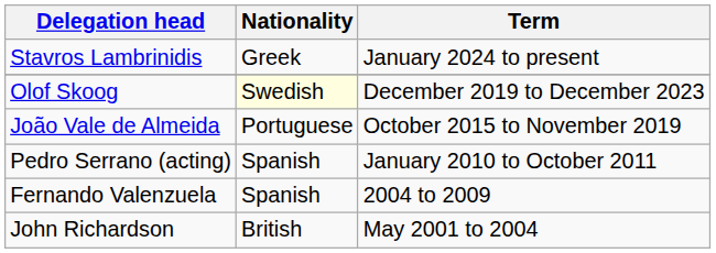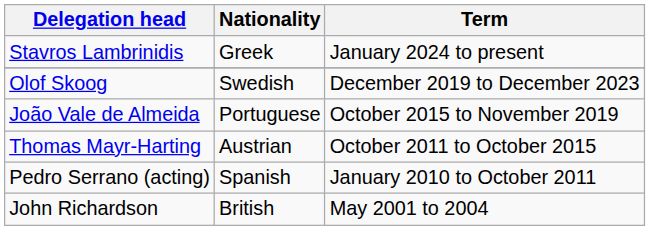 <table class="wikitable">
 <tr>
 <th><a href='#'>Delegation head</a></th>
 <th>Nationality</th>
 <th>Term</th>
 </tr>
 <tr>
 <td><a href='#'>Stavros Lambrinidis</a></td>
 <td>Greek</td>
 <td>January 2024 to present</td>
 </tr>
 <tr>
 </tr>
 <tr>
 <td><a href='#'>Olof Skoog</a></td>
-<td style="background: lightyellow;">Swedish</td>
+<td>Swedish</td>
 <td>December 2019 to December 2023</td>
 </tr>
 <tr>
 <td><a href='#'>João Vale de Almeida</a></td>
 <td>Portuguese</td>
 <td>October 2015 to November 2019</td>
 </tr>
 <tr>
+<td><a href='#'>Thomas Mayr-Harting</a></td>
+<td>Austrian</td>
+<td>October 2011 to October 2015</td>
+</tr>
+<tr>
 <td>Pedro Serrano (acting)</td>
 <td>Spanish</td>
 <td>January 2010 to October 2011</td>
-</tr>
-<tr>
-<td>Fernando Valenzuela</td>
-<td>Spanish</td>
-<td>2004 to 2009</td>
 </tr>
 <tr>
 <td>John Richardson</td>
 <td>British</td>
 <td>May 2001 to 2004</td>
 </tr>
 </table>
